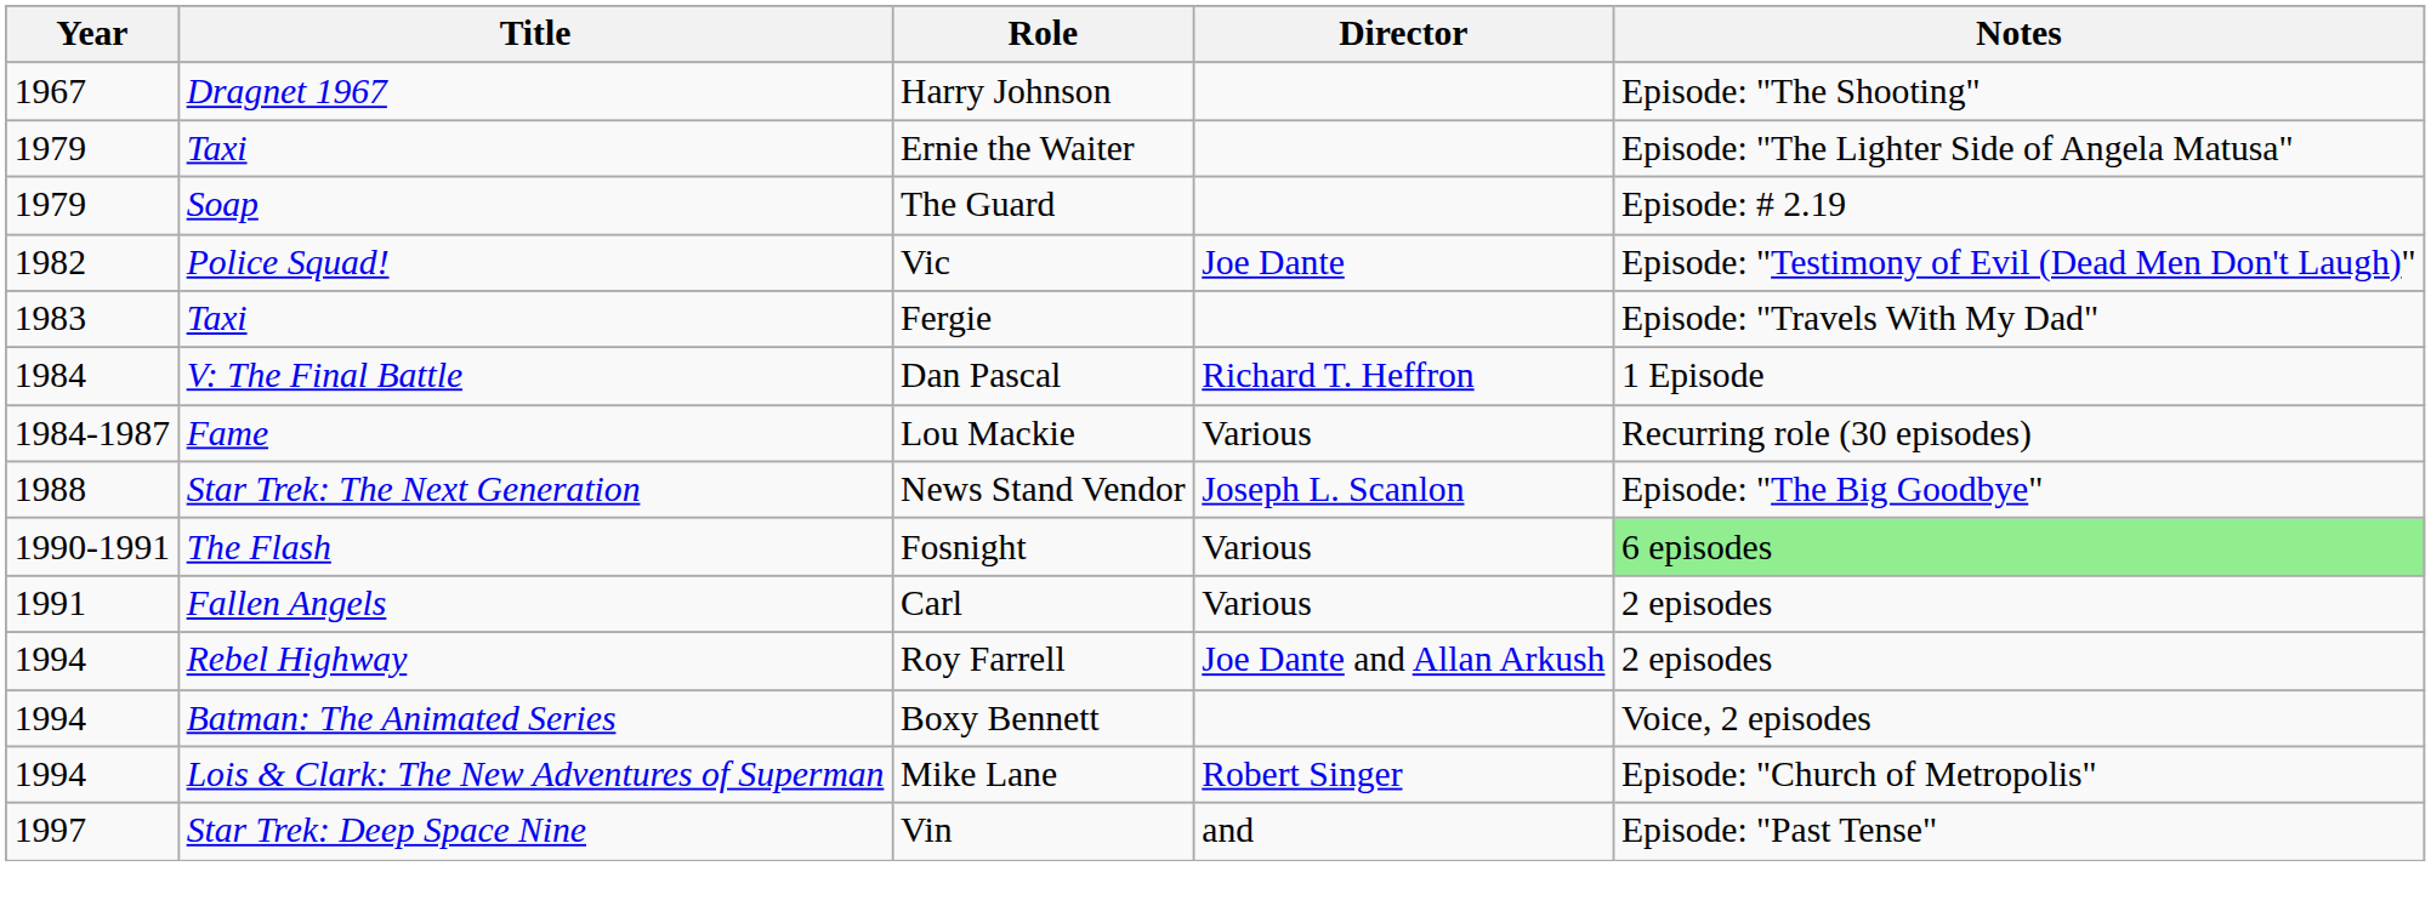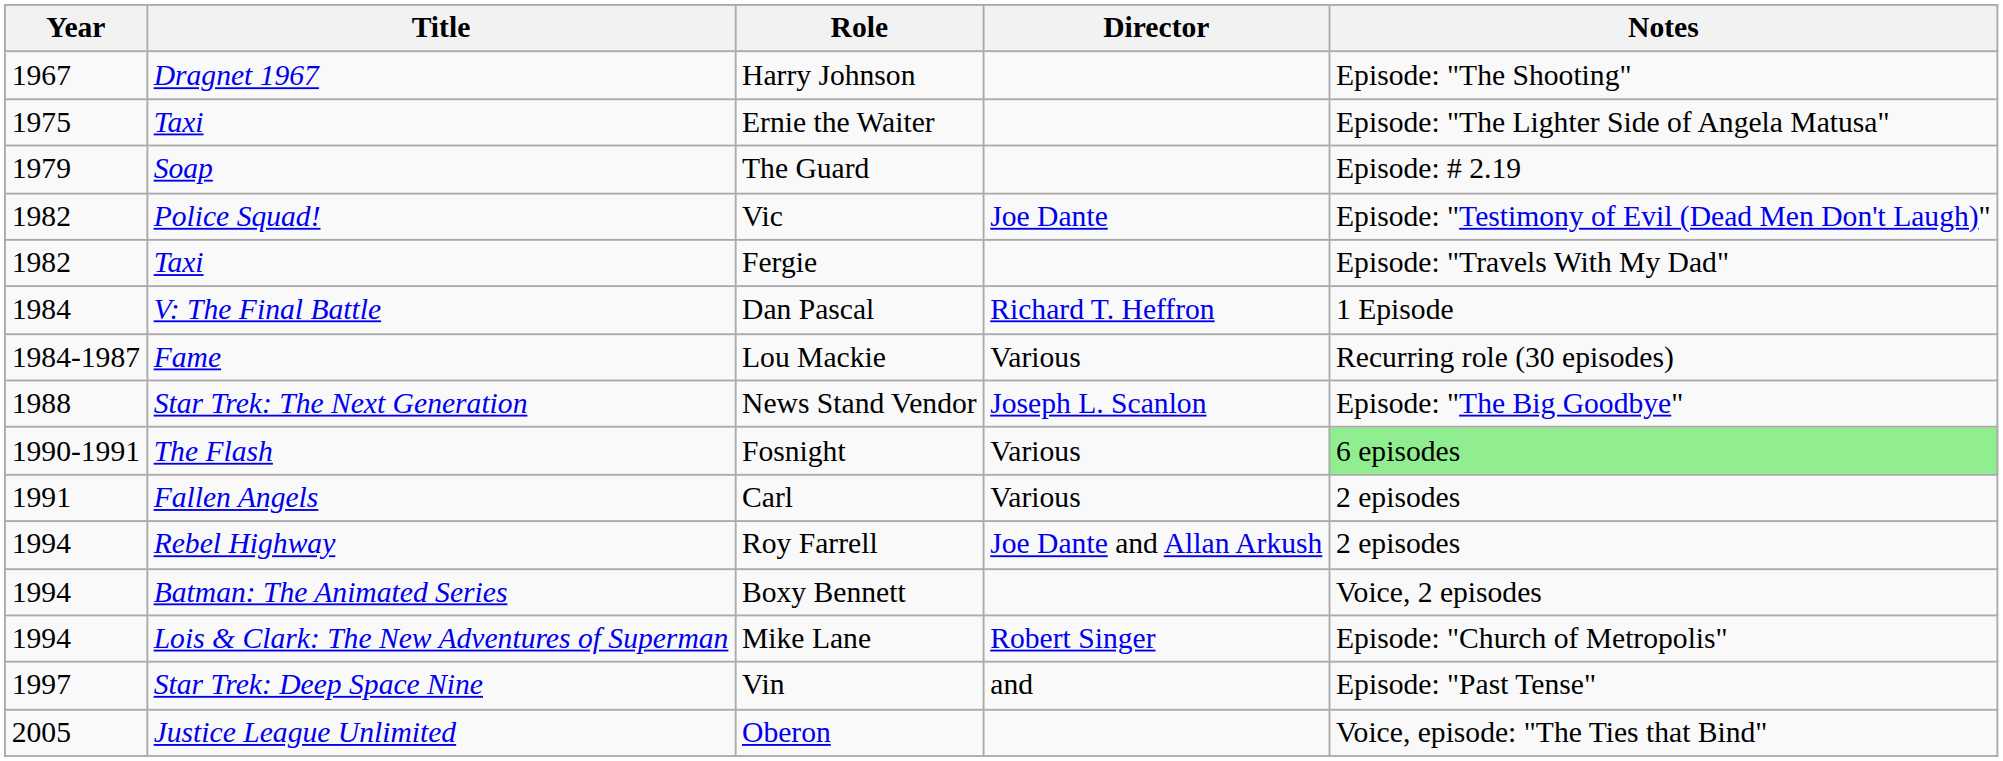 <table class="wikitable sortable">
 <tr>
 <th>Year</th>
 <th>Title</th>
 <th>Role</th>
 <th>Director</th>
 <th>Notes</th>
 </tr>
 <tr>
 <td>1967</td>
 <td><em><a href='#'>Dragnet 1967</a></em></td>
 <td>Harry Johnson</td>
 <td></td>
 <td>Episode: "The Shooting"</td>
 </tr>
 <tr>
-<td>1979</td>
+<td>1975</td>
 <td><em><a href='#'>Taxi</a></em></td>
 <td>Ernie the Waiter</td>
 <td></td>
 <td>Episode: "The Lighter Side of Angela Matusa"</td>
 </tr>
 <tr>
 <td>1979</td>
 <td><em><a href='#'>Soap</a></em></td>
 <td>The Guard</td>
 <td></td>
 <td>Episode: # 2.19</td>
 </tr>
 <tr>
 <td>1982</td>
 <td><em><a href='#'>Police Squad!</a></em></td>
 <td>Vic</td>
 <td><a href='#'>Joe Dante</a></td>
 <td>Episode: "<a href='#'>Testimony of Evil (Dead Men Don't Laugh)</a>"</td>
 </tr>
 <tr>
-<td>1983</td>
+<td>1982</td>
 <td><em><a href='#'>Taxi</a></em></td>
 <td>Fergie</td>
 <td></td>
 <td>Episode: "Travels With My Dad"</td>
 </tr>
 <tr>
 <td>1984</td>
 <td><em><a href='#'>V: The Final Battle</a></em></td>
 <td>Dan Pascal</td>
 <td><a href='#'>Richard T. Heffron</a></td>
 <td>1 Episode</td>
 </tr>
 <tr>
 <td>1984-1987</td>
 <td><em><a href='#'>Fame</a></em></td>
 <td>Lou Mackie</td>
 <td>Various</td>
 <td>Recurring role (30 episodes)</td>
 </tr>
 <tr>
 <td>1988</td>
 <td><em><a href='#'>Star Trek: The Next Generation</a></em></td>
 <td>News Stand Vendor</td>
 <td><a href='#'>Joseph L. Scanlon</a></td>
 <td>Episode: "<a href='#'>The Big Goodbye</a>"</td>
 </tr>
 <tr>
 <td>1990-1991</td>
 <td><em><a href='#'>The Flash</a></em></td>
 <td>Fosnight</td>
 <td>Various</td>
 <td style="background: lightgreen;">6 episodes</td>
 </tr>
 <tr>
 <td>1991</td>
 <td><em><a href='#'>Fallen Angels</a></em></td>
 <td>Carl</td>
 <td>Various</td>
 <td>2 episodes</td>
 </tr>
 <tr>
 <td>1994</td>
 <td><em><a href='#'>Rebel Highway</a></em></td>
 <td>Roy Farrell</td>
 <td><a href='#'>Joe Dante</a> and <a href='#'>Allan Arkush</a></td>
 <td>2 episodes</td>
 </tr>
 <tr>
 <td>1994</td>
 <td><em><a href='#'>Batman: The Animated Series</a></em></td>
 <td>Boxy Bennett</td>
 <td></td>
 <td>Voice, 2 episodes</td>
 </tr>
 <tr>
 <td>1994</td>
 <td><em><a href='#'>Lois & Clark: The New Adventures of Superman</a></em></td>
 <td>Mike Lane</td>
 <td><a href='#'>Robert Singer</a></td>
 <td>Episode: "Church of Metropolis"</td>
 </tr>
 <tr>
 <td>1997</td>
 <td><em><a href='#'>Star Trek: Deep Space Nine</a></em></td>
 <td>Vin</td>
 <td> and </td>
 <td>Episode: "Past Tense"</td>
 </tr>
+<tr>
+<td>2005</td>
+<td><em><a href='#'>Justice League Unlimited</a></em></td>
+<td><a href='#'>Oberon</a></td>
+<td></td>
+<td>Voice, episode: "The Ties that Bind"</td>
+</tr>
 </table>
